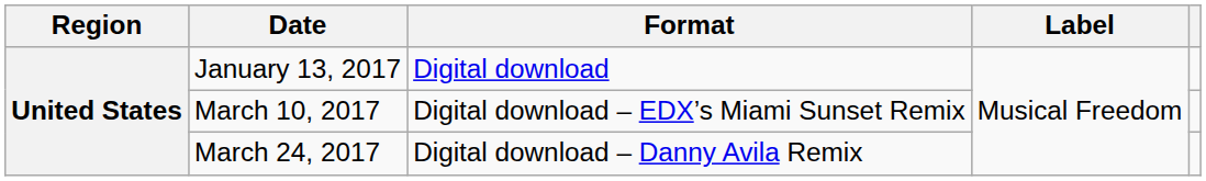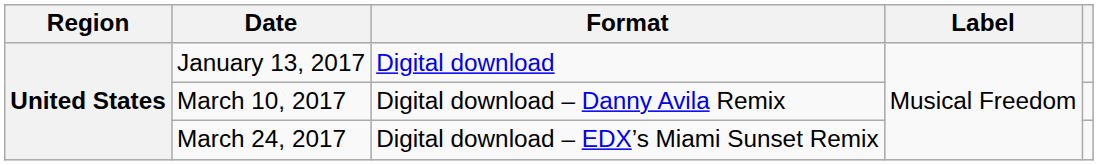 <table class="wikitable plainrowheaders">
 <tr>
 <th>Region</th>
 <th>Date</th>
 <th>Format</th>
 <th>Label</th>
 <th></th>
 </tr>
 <tr>
 <th rowspan="3" scope="row">United States</th>
 <td>January 13, 2017</td>
 <td><a href='#'>Digital download</a></td>
 <td rowspan="3">Musical Freedom</td>
 <td></td>
 </tr>
 <tr>
 <td>March 10, 2017</td>
-<td>Digital download – <a href='#'>EDX</a>’s Miami Sunset Remix</td>
+<td>Digital download – <a href='#'>Danny Avila</a> Remix</td>
 <td></td>
 </tr>
 <tr>
 <td>March 24, 2017</td>
-<td>Digital download – <a href='#'>Danny Avila</a> Remix</td>
+<td>Digital download – <a href='#'>EDX</a>’s Miami Sunset Remix</td>
 <td></td>
 </tr>
 </table>
